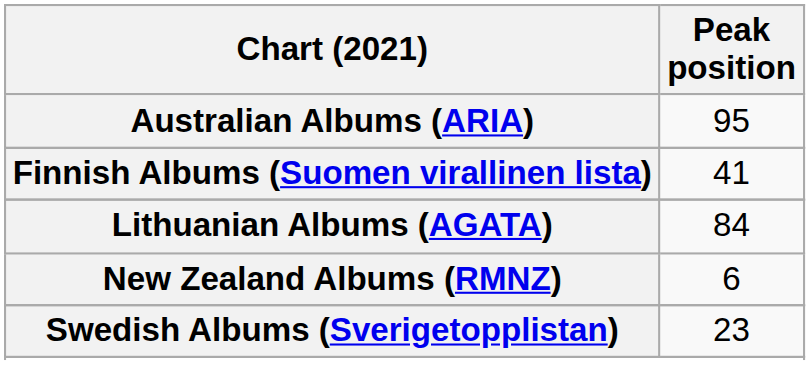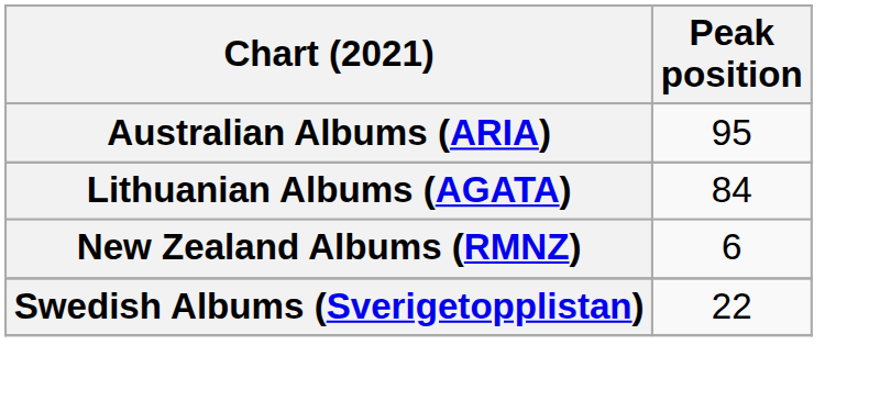 <table class="wikitable sortable plainrowheaders" style="text-align:center">
 <tr>
 <th scope="col">Chart (2021)</th>
 <th scope="col">Peak<br>position</th>
 </tr>
 <tr>
 <th scope="row">Australian Albums (<a href='#'>ARIA</a>)</th>
 <td>95</td>
 </tr>
 <tr>
 </tr>
 <tr>
 </tr>
 <tr>
 </tr>
 <tr>
 </tr>
 <tr>
 </tr>
 <tr>
 </tr>
 <tr>
-<th scope="row">Finnish Albums (<a href='#'>Suomen virallinen lista</a>)</th>
-<td>41</td>
-</tr>
-<tr>
 </tr>
 <tr>
 </tr>
 <tr>
 <th scope="row">Lithuanian Albums (<a href='#'>AGATA</a>)</th>
 <td>84</td>
 </tr>
 <tr>
 <th scope="row">New Zealand Albums (<a href='#'>RMNZ</a>)</th>
 <td>6</td>
 </tr>
 <tr>
 </tr>
 <tr>
 </tr>
 <tr>
 <th scope="row">Swedish Albums (<a href='#'>Sverigetopplistan</a>)</th>
-<td>23</td>
+<td>22</td>
 </tr>
 <tr>
 </tr>
 <tr>
 </tr>
 <tr>
 </tr>
 <tr>
 </tr>
 <tr>
 </tr>
 <tr>
 </tr>
 </table>
